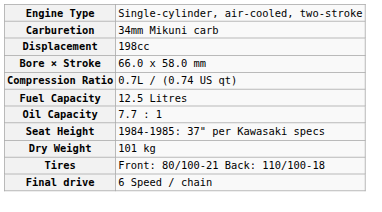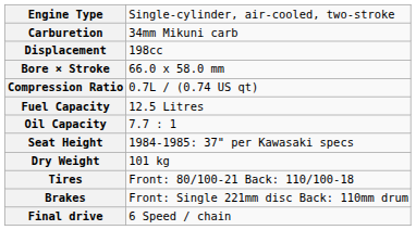 <table class="wikitable">
 <tr>
 <th>Engine Type</th>
 <td>Single-cylinder, air-cooled, two-stroke</td>
 </tr>
 <tr>
 <th>Carburetion</th>
 <td>34mm Mikuni carb</td>
 </tr>
 <tr>
 <th>Displacement</th>
 <td>198cc</td>
 </tr>
 <tr>
 <th>Bore × Stroke</th>
 <td>66.0 x 58.0 mm</td>
 </tr>
 <tr>
 <th>Compression Ratio</th>
 <td>0.7L /  (0.74 US qt)</td>
 </tr>
 <tr>
 <th>Fuel Capacity</th>
 <td>12.5 Litres</td>
 </tr>
 <tr>
 <th>Oil Capacity</th>
 <td>7.7 : 1</td>
 </tr>
 <tr>
 <th>Seat Height</th>
 <td>1984-1985: 37" per Kawasaki specs</td>
 </tr>
 <tr>
 <th>Dry Weight</th>
 <td>101 kg</td>
 </tr>
 <tr>
 <th>Tires</th>
 <td>Front: 80/100-21 Back: 110/100-18</td>
 </tr>
 <tr>
+<th>Brakes</th>
+<td>Front: Single 221mm disc Back: 110mm drum</td>
+</tr>
+<tr>
 <th>Final drive</th>
 <td>6 Speed  /  chain</td>
 </tr>
 </table>
